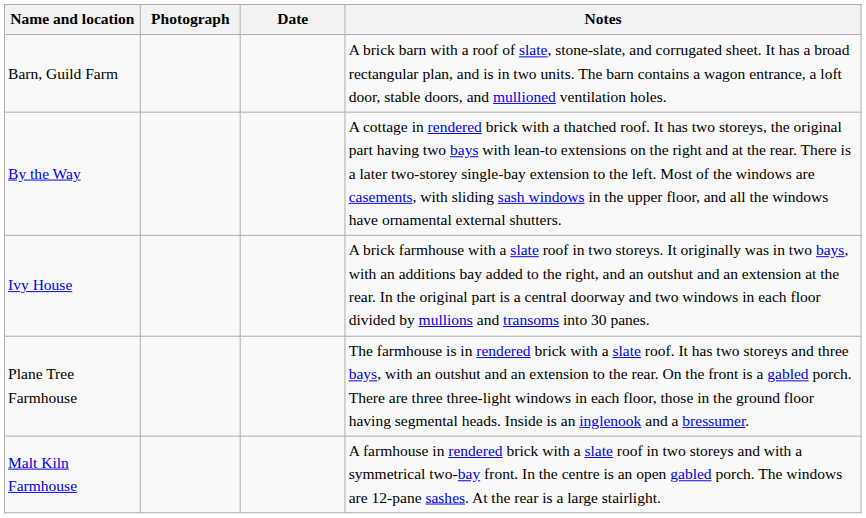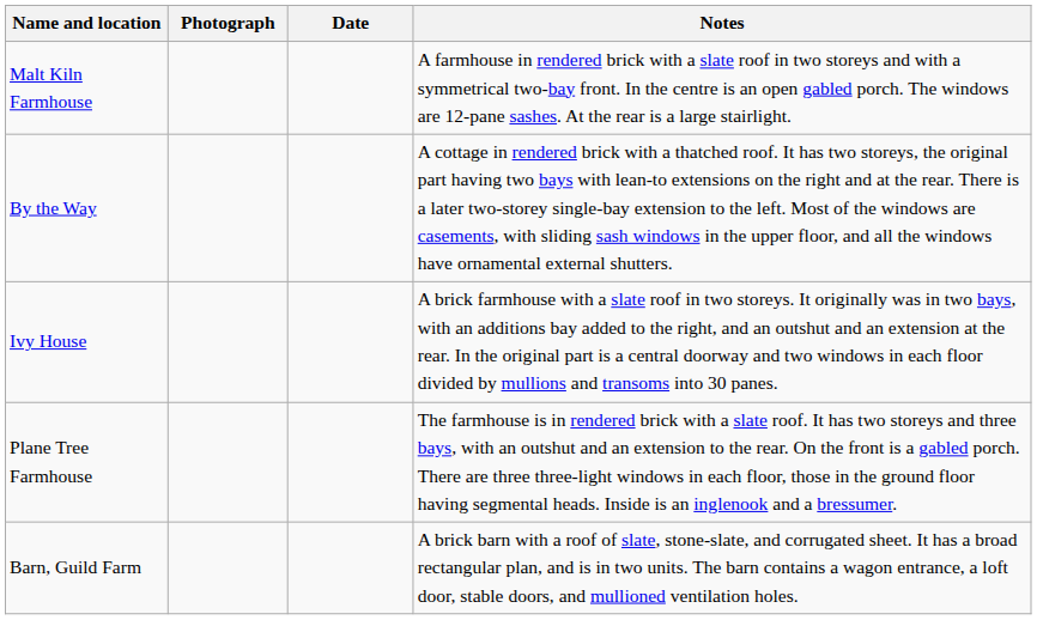 <table class="wikitable sortable plainrowheaders" style="width:100%;border:0px;text-align:left;line-height:150%;">
 <tr>
 <th scope="col"  style="width:150px">Name and location</th>
 <th scope="col"  style="width:100px" class="unsortable">Photograph</th>
 <th scope="col"  style="width:120px">Date</th>
 <th scope="col"  style="width:650px" class="unsortable">Notes</th>
 </tr>
 <tr>
-<td>Barn, Guild Farm<br><small></small></td>
+<td><a href='#'>Malt Kiln Farmhouse</a><br><small></small></td>
 <td></td>
 <td align="center"></td>
-<td>A brick barn with a roof of <a href='#'>slate</a>, stone-slate, and corrugated sheet.  It has a broad rectangular plan, and is in two units.  The barn contains a wagon entrance, a loft door, stable doors, and <a href='#'>mullioned</a> ventilation holes.</td>
+<td>A farmhouse in <a href='#'>rendered</a> brick with a <a href='#'>slate</a> roof in two storeys and with a symmetrical two-<a href='#'>bay</a> front.  In the centre is an open <a href='#'>gabled</a> porch.  The windows are 12-pane <a href='#'>sashes</a>.  At the rear is a large stairlight.</td>
 </tr>
 <tr>
 <td><a href='#'>By the Way</a><br><small></small></td>
 <td></td>
 <td align="center"></td>
 <td>A cottage in <a href='#'>rendered</a> brick with a thatched roof.  It has two storeys, the original part having two <a href='#'>bays</a> with lean-to extensions on the right and at the rear.  There is a later two-storey single-bay extension to the left.  Most of the windows are <a href='#'>casements</a>, with sliding <a href='#'>sash windows</a> in the upper floor, and all the windows have ornamental external shutters.</td>
 </tr>
 <tr>
 <td><a href='#'>Ivy House</a><br><small></small></td>
 <td></td>
 <td align="center"></td>
 <td>A brick farmhouse with a <a href='#'>slate</a> roof in two storeys.  It originally was in two <a href='#'>bays</a>, with an additions bay added to the right, and an outshut and an extension at the rear.  In the original part is a central doorway and two windows in each floor divided by <a href='#'>mullions</a> and <a href='#'>transoms</a> into 30 panes.</td>
 </tr>
 <tr>
 <td>Plane Tree Farmhouse<br><small></small></td>
 <td></td>
 <td align="center"></td>
 <td>The farmhouse is in <a href='#'>rendered</a> brick with a <a href='#'>slate</a> roof.  It has two storeys and three <a href='#'>bays</a>, with an outshut and an extension to the rear.  On the front is a <a href='#'>gabled</a> porch.  There are three three-light windows in each floor, those in the ground floor having segmental heads.  Inside is an <a href='#'>inglenook</a> and a <a href='#'>bressumer</a>.</td>
 </tr>
 <tr>
-<td><a href='#'>Malt Kiln Farmhouse</a><br><small></small></td>
+<td>Barn, Guild Farm<br><small></small></td>
 <td></td>
 <td align="center"></td>
-<td>A farmhouse in <a href='#'>rendered</a> brick with a <a href='#'>slate</a> roof in two storeys and with a symmetrical two-<a href='#'>bay</a> front.  In the centre is an open <a href='#'>gabled</a> porch.  The windows are 12-pane <a href='#'>sashes</a>.  At the rear is a large stairlight.</td>
+<td>A brick barn with a roof of <a href='#'>slate</a>, stone-slate, and corrugated sheet.  It has a broad rectangular plan, and is in two units.  The barn contains a wagon entrance, a loft door, stable doors, and <a href='#'>mullioned</a> ventilation holes.</td>
 </tr>
 <tr>
 </tr>
 </table>
